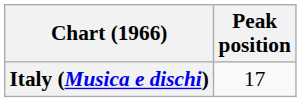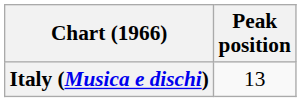 <table class="wikitable plainrowheaders" style="text-align:center">
 <tr>
 <th scope="col">Chart (1966)</th>
 <th scope="col">Peak<br>position</th>
 </tr>
 <tr>
 <th scope="row">Italy (<em><a href='#'>Musica e dischi</a></em>)</th>
-<td>17</td>
+<td>13</td>
 </tr>
 </table>
